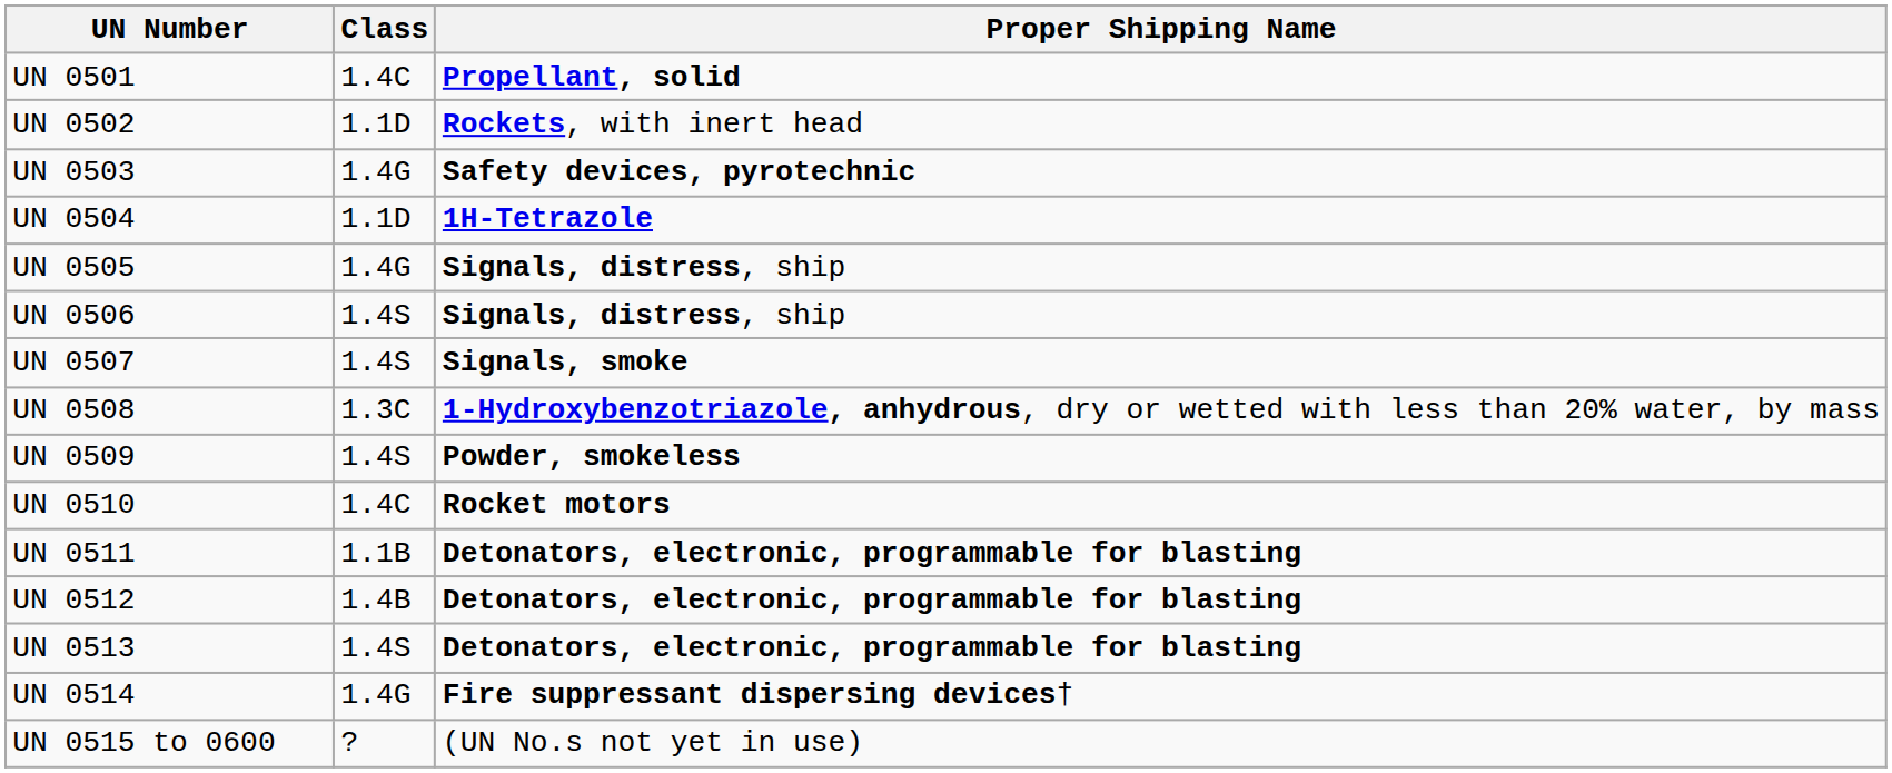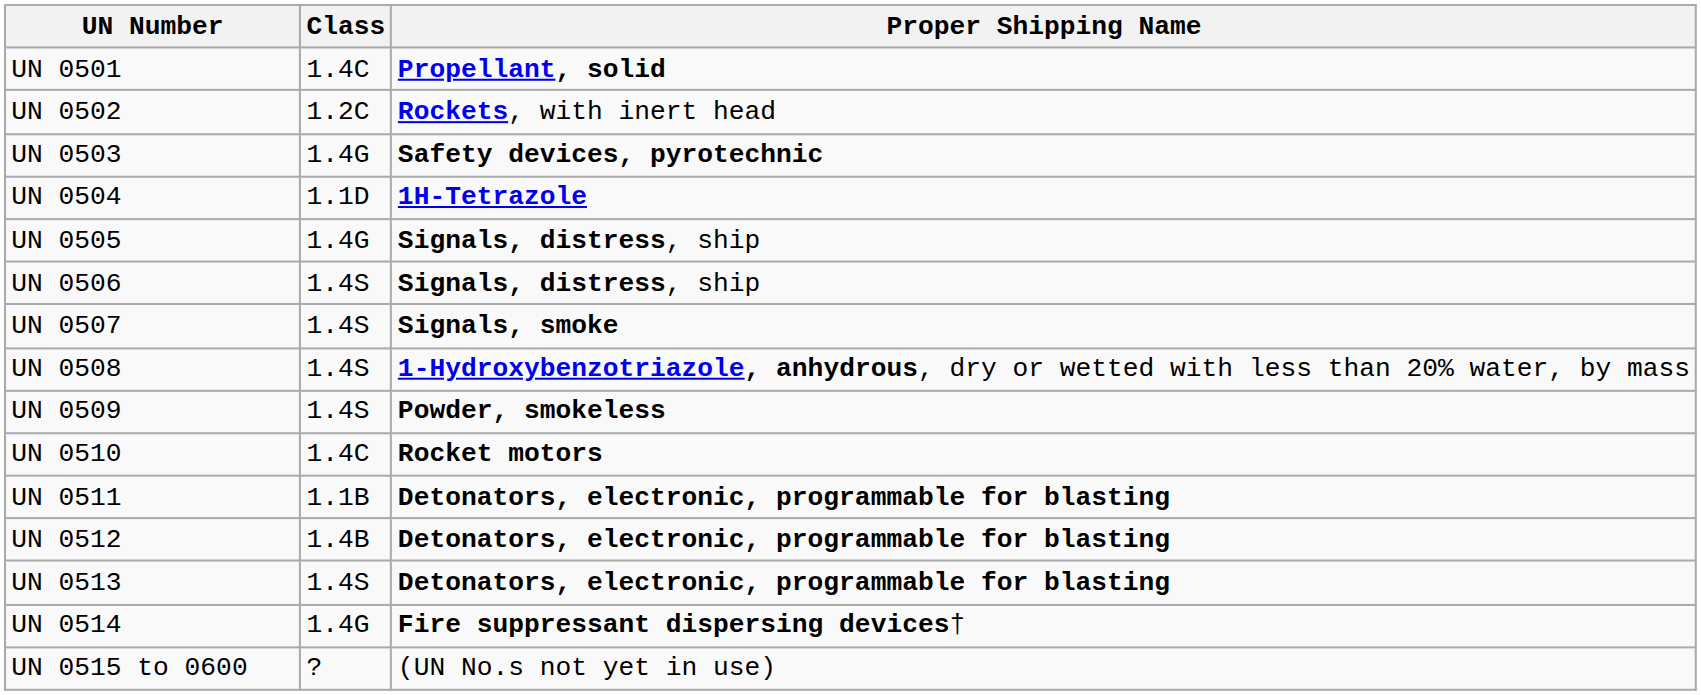 <table class="wikitable">
 <tr>
 <th width="140px">UN Number</th>
 <th>Class</th>
 <th>Proper Shipping Name</th>
 </tr>
 <tr>
 <td>UN 0501</td>
 <td>1.4C</td>
 <td><strong><a href='#'>Propellant</a>, solid</strong></td>
 </tr>
 <tr>
 <td>UN 0502</td>
-<td>1.1D</td>
+<td>1.2C</td>
 <td><strong><a href='#'>Rockets</a></strong>, with inert head</td>
 </tr>
 <tr>
 <td>UN 0503</td>
 <td>1.4G</td>
 <td><strong>Safety devices, pyrotechnic</strong></td>
 </tr>
 <tr>
 <td>UN 0504</td>
 <td>1.1D</td>
 <td><strong><a href='#'>1H-Tetrazole</a></strong></td>
 </tr>
 <tr>
 <td>UN 0505</td>
 <td>1.4G</td>
 <td><strong>Signals, distress</strong>, ship</td>
 </tr>
 <tr>
 <td>UN 0506</td>
 <td>1.4S</td>
 <td><strong>Signals, distress</strong>, ship</td>
 </tr>
 <tr>
 <td>UN 0507</td>
 <td>1.4S</td>
 <td><strong>Signals, smoke</strong></td>
 </tr>
 <tr>
 <td>UN 0508</td>
-<td>1.3C</td>
+<td>1.4S</td>
 <td><strong><a href='#'>1-Hydroxybenzotriazole</a>, anhydrous</strong>, dry or wetted with less than 20% water, by mass</td>
 </tr>
 <tr>
 <td>UN 0509</td>
 <td>1.4S</td>
 <td><strong>Powder, smokeless</strong></td>
 </tr>
 <tr>
 <td>UN 0510</td>
 <td>1.4C</td>
 <td><strong>Rocket motors</strong></td>
 </tr>
 <tr>
 <td>UN 0511</td>
 <td>1.1B</td>
 <td><strong>Detonators, electronic, programmable for blasting</strong></td>
 </tr>
 <tr>
 <td>UN 0512</td>
 <td>1.4B</td>
 <td><strong>Detonators, electronic, programmable for blasting</strong></td>
 </tr>
 <tr>
 <td>UN 0513</td>
 <td>1.4S</td>
 <td><strong>Detonators, electronic, programmable for blasting</strong></td>
 </tr>
 <tr>
 <td>UN 0514</td>
 <td>1.4G</td>
 <td><strong>Fire suppressant dispersing devices</strong>†</td>
 </tr>
 <tr>
 <td>UN 0515 to 0600</td>
 <td>?</td>
 <td>(UN No.s not yet in use)</td>
 </tr>
 </table>
